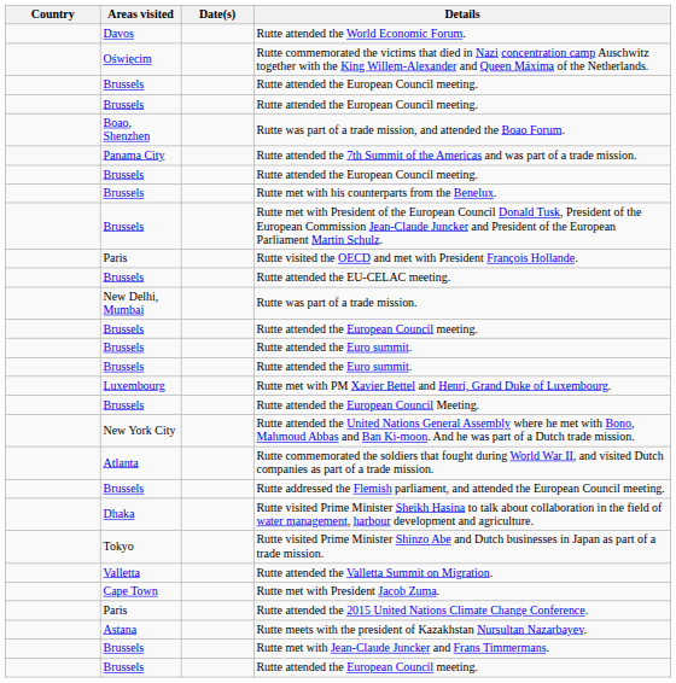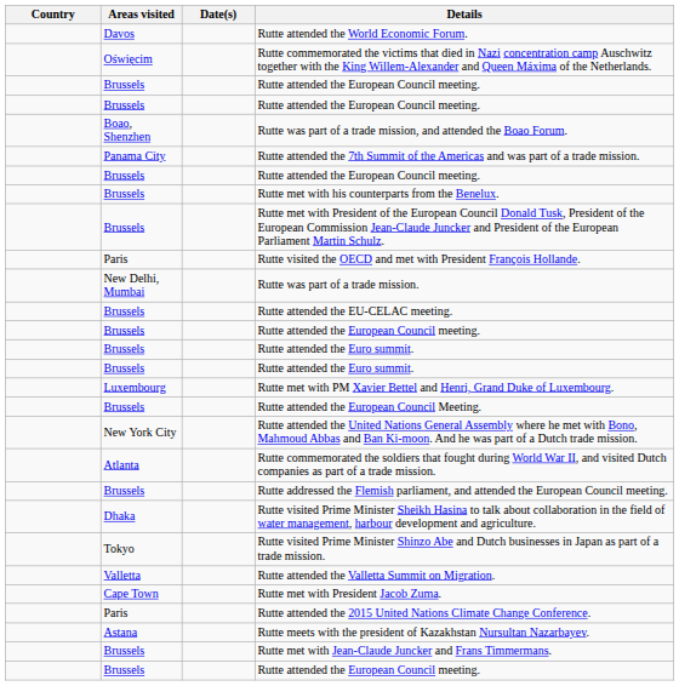 <table class="wikitable sortable outercollapse" style="margin: 1em auto 1em auto">
 <tr>
 <th width=120>Country</th>
 <th width=100>Areas visited</th>
 <th width=90>Date(s)</th>
 <th width=550 class=unsortable>Details</th>
 </tr>
 <tr>
 <td></td>
 <td><a href='#'>Davos</a></td>
 <td></td>
 <td>Rutte attended the <a href='#'>World Economic Forum</a>.</td>
 </tr>
 <tr>
 <td></td>
 <td><a href='#'>Oświęcim</a></td>
 <td></td>
 <td>Rutte commemorated the victims that died in <a href='#'>Nazi</a> <a href='#'>concentration camp</a> Auschwitz together with the <a href='#'>King Willem-Alexander</a> and <a href='#'>Queen Máxima</a> of the Netherlands.</td>
 </tr>
 <tr>
 <td></td>
 <td><a href='#'>Brussels</a></td>
 <td></td>
 <td>Rutte attended the European Council meeting.</td>
 </tr>
 <tr>
 <td></td>
 <td><a href='#'>Brussels</a></td>
 <td></td>
 <td>Rutte attended the European Council meeting.</td>
 </tr>
 <tr>
 <td></td>
 <td><a href='#'>Boao</a>, <a href='#'>Shenzhen</a></td>
 <td></td>
 <td>Rutte was part of a trade mission, and attended the <a href='#'>Boao Forum</a>.</td>
 </tr>
 <tr>
 <td></td>
 <td><a href='#'>Panama City</a></td>
 <td></td>
 <td>Rutte attended the <a href='#'>7th Summit of the Americas</a> and was part of a trade mission.</td>
 </tr>
 <tr>
 <td></td>
 <td><a href='#'>Brussels</a></td>
 <td></td>
 <td>Rutte attended the European Council meeting.</td>
 </tr>
 <tr>
 <td></td>
 <td><a href='#'>Brussels</a></td>
 <td></td>
 <td>Rutte met with his counterparts from the <a href='#'>Benelux</a>.</td>
 </tr>
 <tr>
 <td></td>
 <td><a href='#'>Brussels</a></td>
 <td></td>
 <td>Rutte met with President of the European Council <a href='#'>Donald Tusk</a>, President of the European Commission <a href='#'>Jean-Claude Juncker</a> and President of the European Parliament <a href='#'>Martin Schulz</a>.</td>
 </tr>
 <tr>
 <td></td>
 <td>Paris</td>
 <td></td>
 <td>Rutte visited the <a href='#'>OECD</a> and met with President <a href='#'>François Hollande</a>.</td>
 </tr>
 <tr>
 <td></td>
+<td>New Delhi, <a href='#'>Mumbai</a></td>
+<td></td>
+<td>Rutte was part of a trade mission.</td>
+</tr>
+<tr>
+<td></td>
 <td><a href='#'>Brussels</a></td>
 <td></td>
 <td>Rutte attended the EU-CELAC meeting.</td>
-</tr>
-<tr>
-<td></td>
-<td>New Delhi, <a href='#'>Mumbai</a></td>
-<td></td>
-<td>Rutte was part of a trade mission.</td>
 </tr>
 <tr>
 <td></td>
 <td><a href='#'>Brussels</a></td>
 <td></td>
 <td>Rutte attended the <a href='#'>European Council</a> meeting.</td>
 </tr>
 <tr>
 <td></td>
 <td><a href='#'>Brussels</a></td>
 <td></td>
 <td>Rutte attended the <a href='#'>Euro summit</a>.</td>
 </tr>
 <tr>
 <td></td>
 <td><a href='#'>Brussels</a></td>
 <td></td>
 <td>Rutte attended the <a href='#'>Euro summit</a>.</td>
 </tr>
 <tr>
 <td></td>
 <td><a href='#'>Luxembourg</a></td>
 <td></td>
 <td>Rutte met with PM <a href='#'>Xavier Bettel</a> and <a href='#'>Henri, Grand Duke of Luxembourg</a>.</td>
 </tr>
 <tr>
 <td></td>
 <td><a href='#'>Brussels</a></td>
 <td></td>
 <td>Rutte attended the <a href='#'>European Council</a> Meeting.</td>
 </tr>
 <tr>
 <td></td>
 <td>New York City</td>
 <td></td>
 <td>Rutte attended the <a href='#'>United Nations General Assembly</a> where he met with <a href='#'>Bono</a>, <a href='#'>Mahmoud Abbas</a> and <a href='#'>Ban Ki-moon</a>. And he was part of a Dutch trade mission.</td>
 </tr>
 <tr>
 <td></td>
 <td><a href='#'>Atlanta</a></td>
 <td></td>
 <td>Rutte commemorated the soldiers that fought during <a href='#'>World War II</a>, and visited Dutch companies as part of a trade mission.</td>
 </tr>
 <tr>
 <td></td>
 <td><a href='#'>Brussels</a></td>
 <td></td>
 <td>Rutte addressed the <a href='#'>Flemish</a> parliament, and attended the European Council meeting.</td>
 </tr>
 <tr>
 <td></td>
 <td><a href='#'>Dhaka</a></td>
 <td></td>
 <td>Rutte visited Prime Minister <a href='#'>Sheikh Hasina</a> to talk about collaboration in the field of <a href='#'>water management</a>, <a href='#'>harbour</a> development and agriculture.</td>
 </tr>
 <tr>
 <td></td>
 <td>Tokyo</td>
 <td></td>
 <td>Rutte visited Prime Minister <a href='#'>Shinzo Abe</a> and Dutch businesses in Japan as part of a trade mission.</td>
 </tr>
 <tr>
 <td></td>
 <td><a href='#'>Valletta</a></td>
 <td></td>
 <td>Rutte attended the <a href='#'>Valletta Summit on Migration</a>.</td>
 </tr>
 <tr>
 <td></td>
 <td><a href='#'>Cape Town</a></td>
 <td></td>
 <td>Rutte met with President <a href='#'>Jacob Zuma</a>.</td>
 </tr>
 <tr>
 <td></td>
 <td>Paris</td>
 <td></td>
 <td>Rutte attended the <a href='#'>2015 United Nations Climate Change Conference</a>.</td>
 </tr>
 <tr>
 <td></td>
 <td><a href='#'>Astana</a></td>
 <td></td>
 <td>Rutte meets with the president of Kazakhstan <a href='#'>Nursultan Nazarbayev</a>.</td>
 </tr>
 <tr>
 <td></td>
 <td><a href='#'>Brussels</a></td>
 <td></td>
 <td>Rutte met with <a href='#'>Jean-Claude Juncker</a> and <a href='#'>Frans Timmermans</a>.</td>
 </tr>
 <tr>
 <td></td>
 <td><a href='#'>Brussels</a></td>
 <td></td>
 <td>Rutte attended the <a href='#'>European Council</a> meeting.</td>
 </tr>
 </table>
